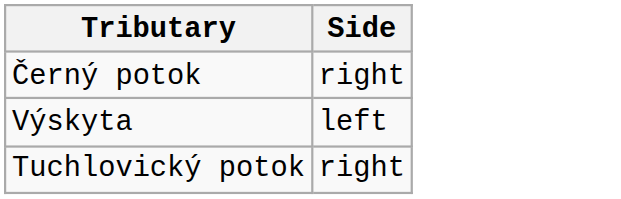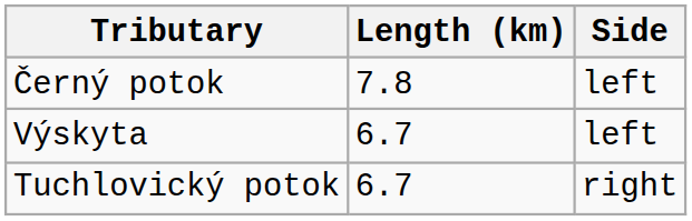 <table class="wikitable">
 <tr>
 <th>Tributary</th>
+<th>Length (km)</th>
 <th>Side</th>
 </tr>
 <tr>
 <td>Černý potok</td>
-<td>right</td>
+<td>7.8</td>
+<td>left</td>
 </tr>
 <tr>
 <td>Výskyta</td>
+<td>6.7</td>
 <td>left</td>
 </tr>
 <tr>
 <td>Tuchlovický potok</td>
+<td>6.7</td>
 <td>right</td>
 </tr>
 </table>
